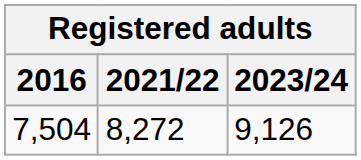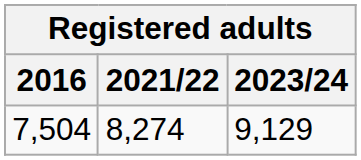 <table class="sortable wikitable">
 <tr>
 <th colspan="6">Registered adults</th>
 </tr>
 <tr>
 <th colspan="1">2016</th>
 <th>2021/22</th>
 <th>2023/24</th>
 </tr>
 <tr>
 <td>7,504</td>
-<td>8,272</td>
-<td>9,126</td>
+<td>8,274</td>
+<td>9,129</td>
 </tr>
 </table>
